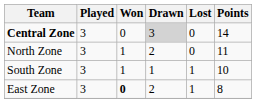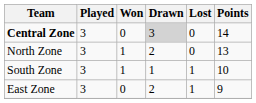 <table class="wikitable">
 <tr>
 <th>Team</th>
 <th>Played</th>
 <th>Won</th>
 <th>Drawn</th>
 <th>Lost</th>
 <th>Points</th>
 </tr>
 <tr>
 <td><strong>Central Zone</strong></td>
 <td>3</td>
 <td>0</td>
 <td style="background: lightgrey;">3</td>
 <td>0</td>
 <td>14</td>
 </tr>
 <tr>
 <td>North Zone</td>
 <td>3</td>
 <td>1</td>
 <td>2</td>
 <td>0</td>
-<td>11</td>
+<td>13</td>
 </tr>
 <tr>
 <td>South Zone</td>
 <td>3</td>
 <td>1</td>
 <td>1</td>
 <td>1</td>
 <td>10</td>
 </tr>
 <tr>
 <td>East Zone</td>
 <td>3</td>
-<td><strong>0</strong></td>
+<td>0</td>
 <td>2</td>
 <td>1</td>
-<td>8</td>
+<td>9</td>
 </tr>
 <tr>
 </tr>
 </table>
